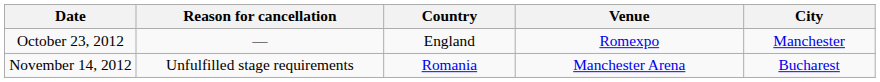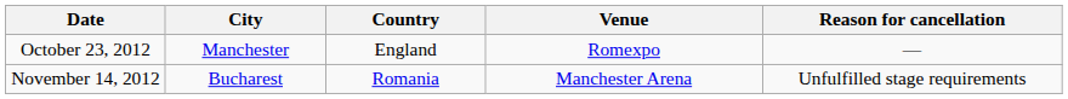 <table class="wikitable plainrowheaders" style="text-align:center;">
 <tr>
 <th style="width:130px;">Date</th>
-<th style="width:250px;">Reason for cancellation</th>
+<th style="width:130px;">City</th>
 <th style="width:130px;">Country</th>
 <th style="width:230px;">Venue</th>
-<th style="width:130px;">City</th>
+<th style="width:250px;">Reason for cancellation</th>
 </tr>
 <tr>
 <td>October 23, 2012</td>
-<td>—</td>
+<td><a href='#'>Manchester</a></td>
 <td>England</td>
 <td><a href='#'>Romexpo</a></td>
-<td><a href='#'>Manchester</a></td>
+<td>—</td>
 </tr>
 <tr>
 <td>November 14, 2012</td>
-<td>Unfulfilled stage requirements</td>
+<td><a href='#'>Bucharest</a></td>
 <td><a href='#'>Romania</a></td>
 <td><a href='#'>Manchester Arena</a></td>
-<td><a href='#'>Bucharest</a></td>
+<td>Unfulfilled stage requirements</td>
 </tr>
 </table>
